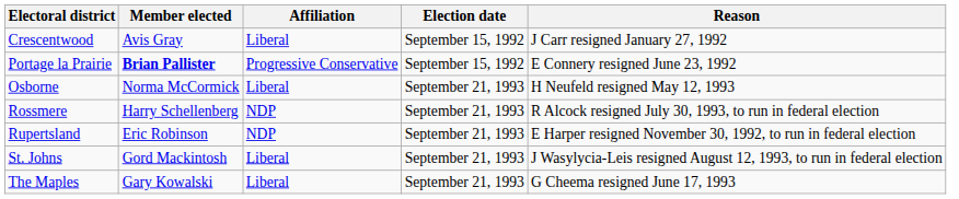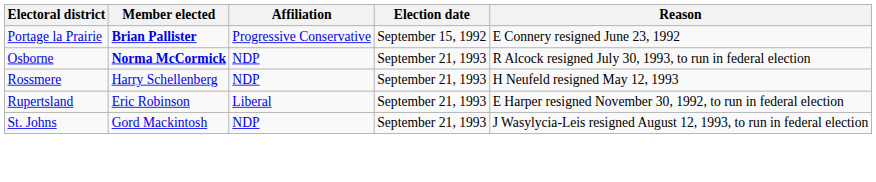 <table class="wikitable sortable">
 <tr>
 <th>Electoral district</th>
 <th>Member elected</th>
 <th>Affiliation</th>
 <th>Election date</th>
 <th>Reason</th>
-</tr>
-<tr>
-<td><a href='#'>Crescentwood</a></td>
-<td><a href='#'>Avis Gray</a></td>
-<td><a href='#'>Liberal</a></td>
-<td>September 15, 1992</td>
-<td>J Carr resigned January 27, 1992</td>
 </tr>
 <tr>
 <td><a href='#'>Portage la Prairie</a></td>
 <td><strong><a href='#'>Brian Pallister</a></strong></td>
 <td><a href='#'>Progressive Conservative</a></td>
 <td>September 15, 1992</td>
 <td>E Connery resigned June 23, 1992</td>
 </tr>
 <tr>
 <td><a href='#'>Osborne</a></td>
-<td><a href='#'>Norma McCormick</a></td>
-<td><a href='#'>Liberal</a></td>
+<td><strong><a href='#'>Norma McCormick</a></strong></td>
+<td><a href='#'>NDP</a></td>
 <td>September 21, 1993</td>
-<td>H Neufeld resigned May 12, 1993</td>
+<td>R Alcock resigned July 30, 1993, to run in federal election</td>
 </tr>
 <tr>
 <td><a href='#'>Rossmere</a></td>
 <td><a href='#'>Harry Schellenberg</a></td>
 <td><a href='#'>NDP</a></td>
 <td>September 21, 1993</td>
-<td>R Alcock resigned July 30, 1993, to run in federal election</td>
+<td>H Neufeld resigned May 12, 1993</td>
 </tr>
 <tr>
 <td><a href='#'>Rupertsland</a></td>
 <td><a href='#'>Eric Robinson</a></td>
-<td><a href='#'>NDP</a></td>
+<td><a href='#'>Liberal</a></td>
 <td>September 21, 1993</td>
 <td>E Harper resigned November 30, 1992, to run in federal election</td>
 </tr>
 <tr>
 <td><a href='#'>St. Johns</a></td>
 <td><a href='#'>Gord Mackintosh</a></td>
-<td><a href='#'>Liberal</a></td>
+<td><a href='#'>NDP</a></td>
 <td>September 21, 1993</td>
 <td>J Wasylycia-Leis resigned August 12, 1993, to run in federal election</td>
 </tr>
-<tr>
-<td><a href='#'>The Maples</a></td>
-<td><a href='#'>Gary Kowalski</a></td>
-<td><a href='#'>Liberal</a></td>
-<td>September 21, 1993</td>
-<td>G Cheema resigned June 17, 1993</td>
-</tr>
 </table>
